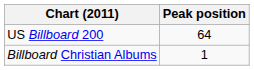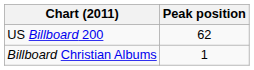 <table class="wikitable sortable">
 <tr>
 <th>Chart (2011)</th>
 <th>Peak position</th>
 </tr>
 <tr>
 <td>US <a href='#'><em>Billboard</em> 200</a></td>
-<td align="center">64</td>
+<td align="center">62</td>
 </tr>
 <tr>
 <td><em>Billboard</em> <a href='#'>Christian Albums</a></td>
 <td align="center">1</td>
 </tr>
 </table>
